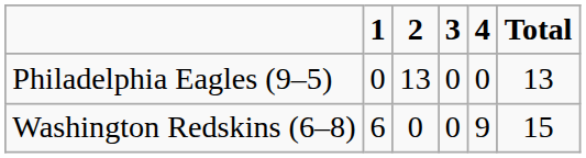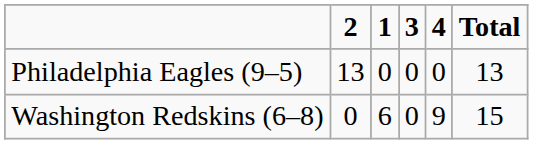 <table class="wikitable" style="text-align:center">
 <tr>
 <td></td>
+<td><strong>2</strong></td>
 <td><strong>1</strong></td>
-<td><strong>2</strong></td>
 <td><strong>3</strong></td>
 <td><strong>4</strong></td>
 <td><strong>Total</strong></td>
 </tr>
 <tr>
 <td align="left">Philadelphia Eagles (9–5)</td>
+<td>13</td>
 <td>0</td>
-<td>13</td>
 <td>0</td>
 <td>0</td>
 <td>13</td>
 </tr>
 <tr>
 <td align="left">Washington Redskins (6–8)</td>
+<td>0</td>
 <td>6</td>
-<td>0</td>
 <td>0</td>
 <td>9</td>
 <td>15</td>
 </tr>
 </table>
